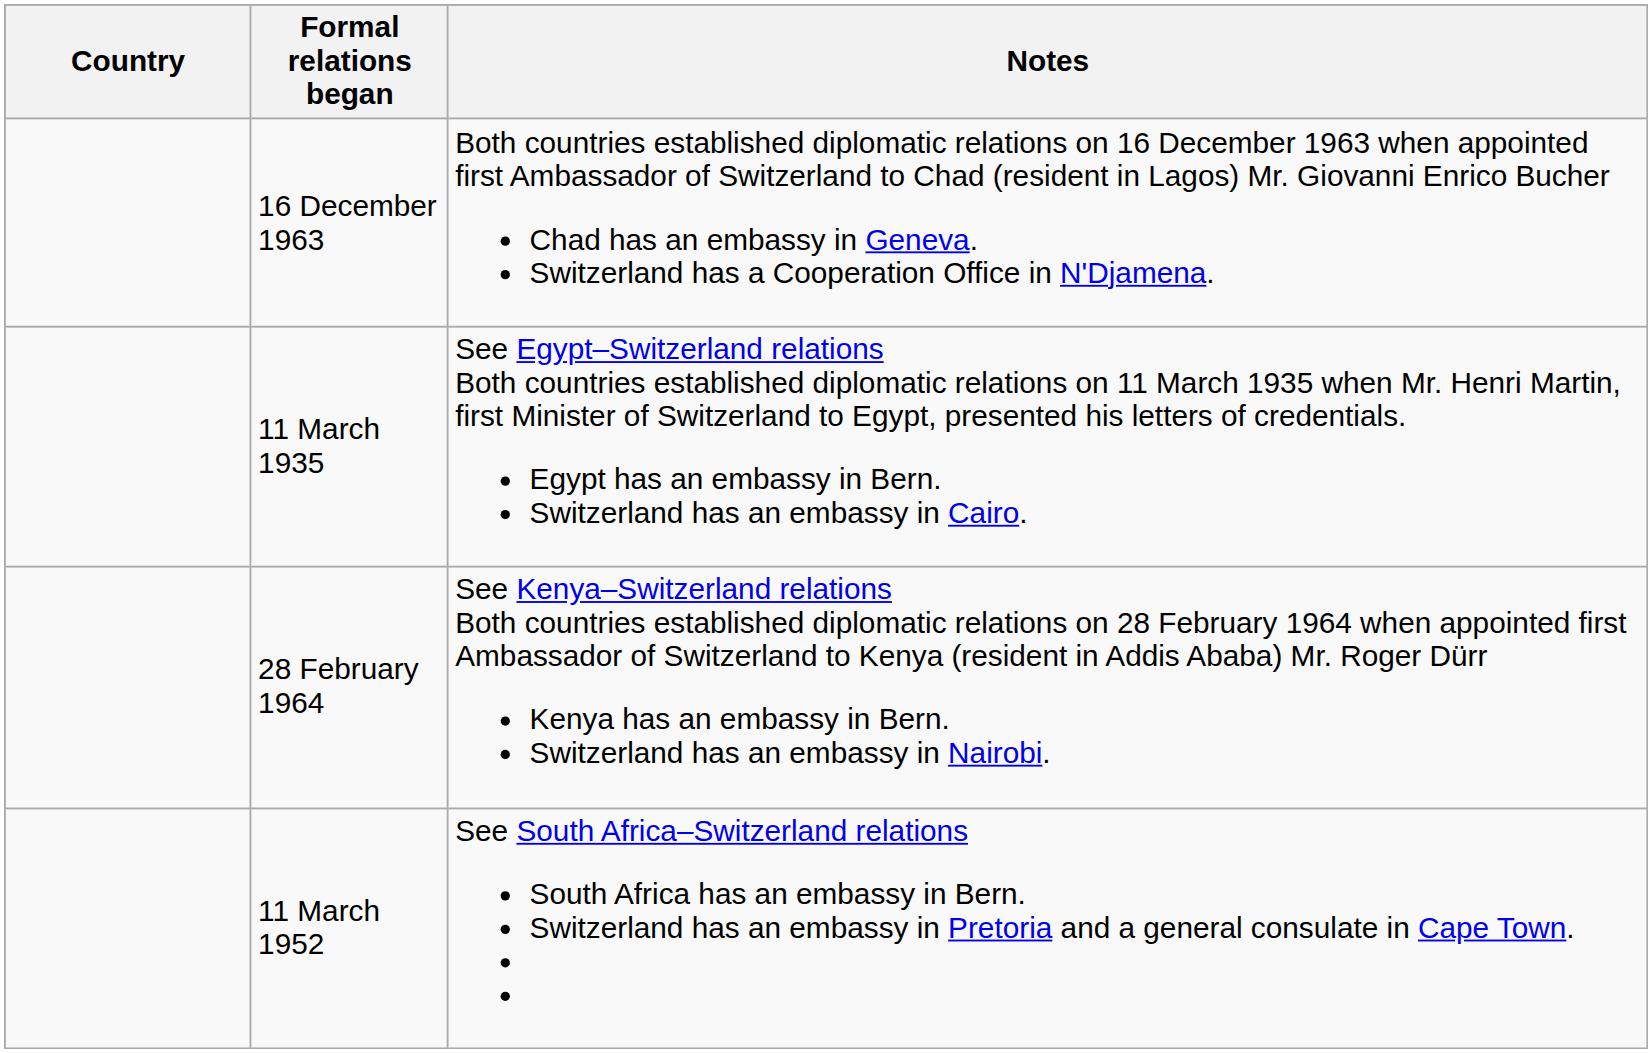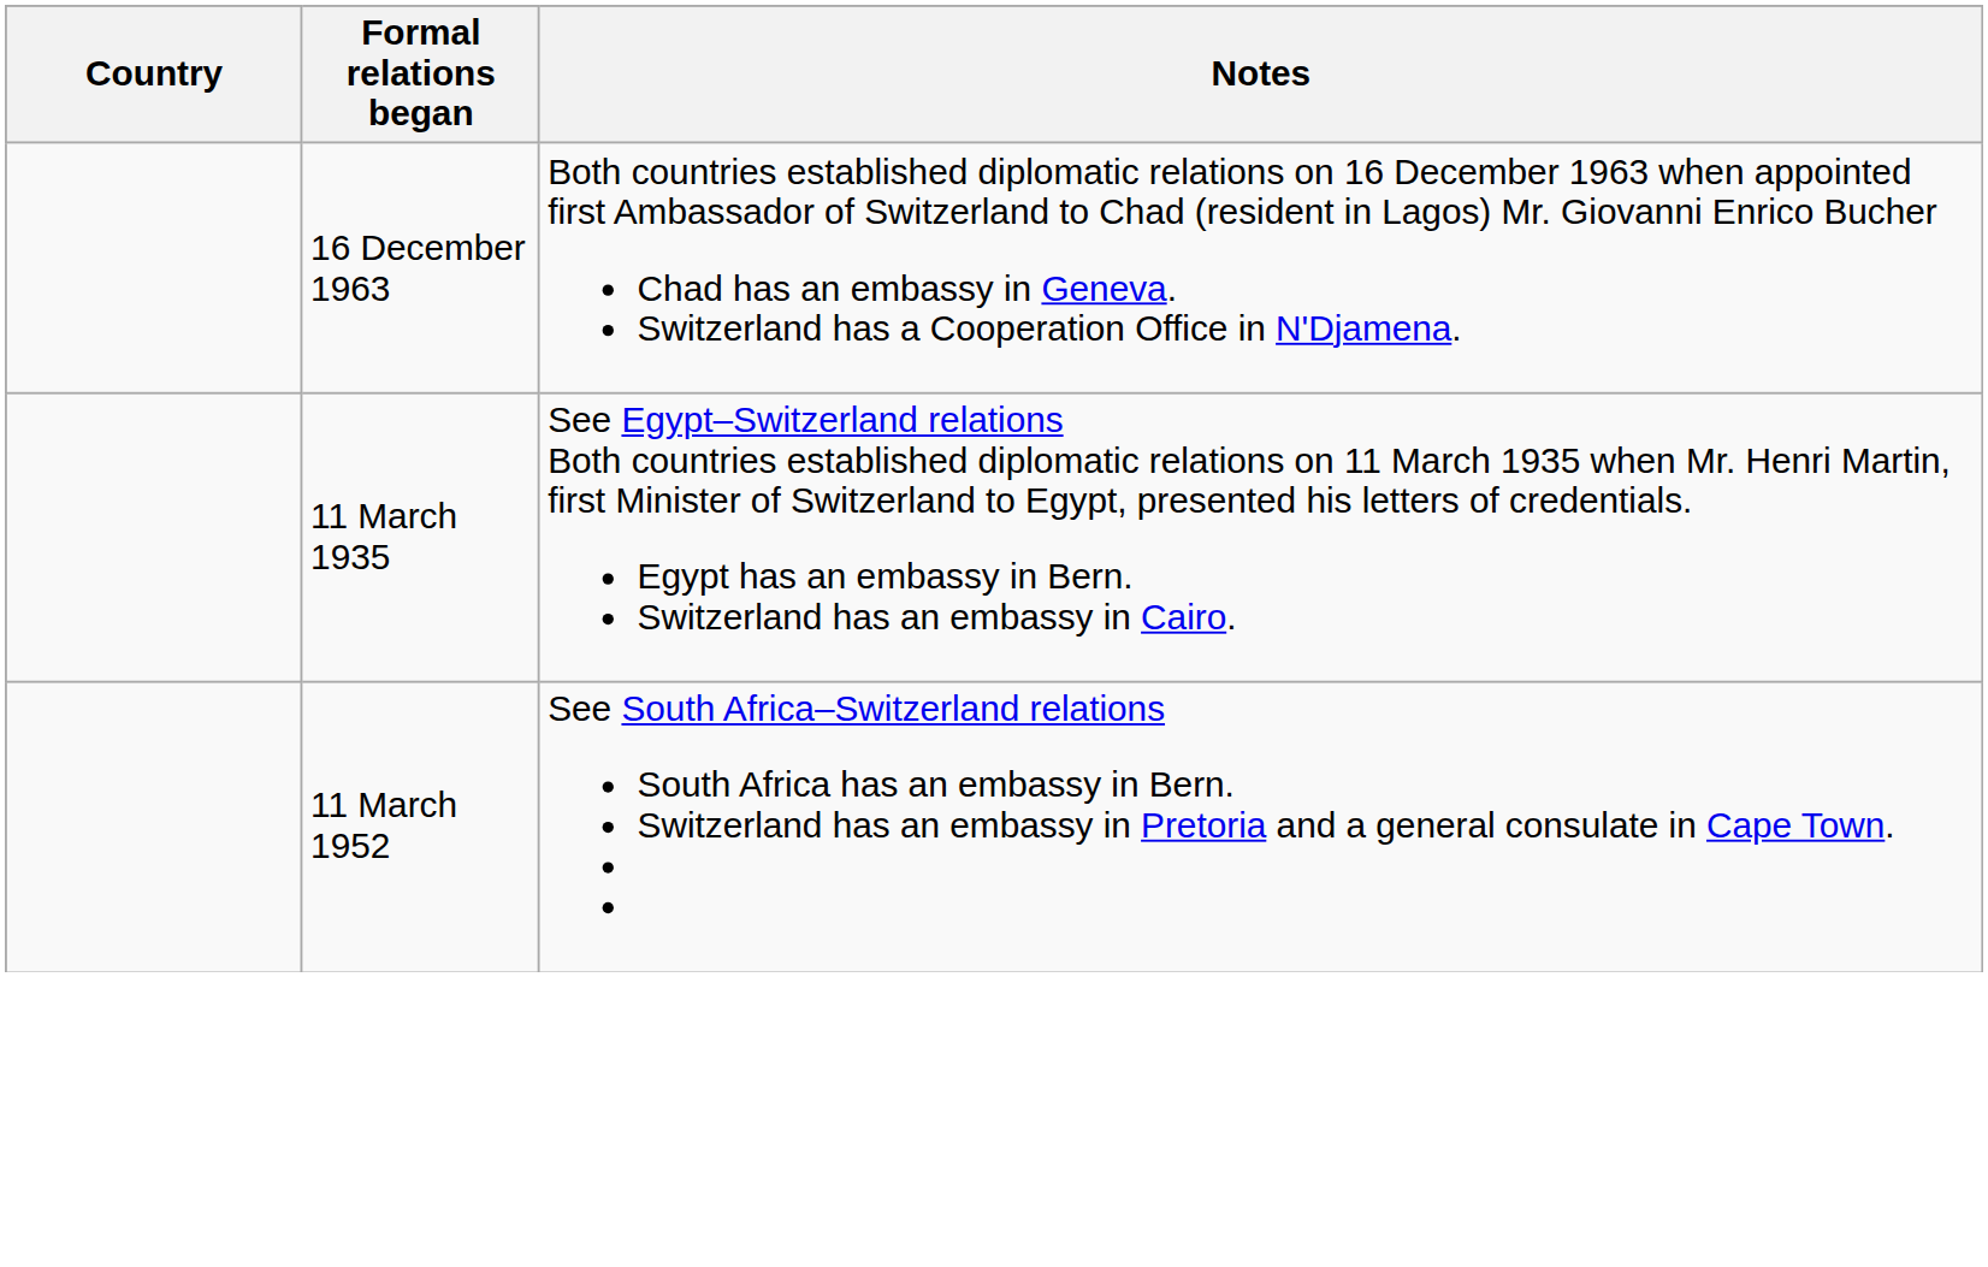 <table class="wikitable sortable" border="1" style="width:100%; margin:auto;">
 <tr>
 <th width="15%">Country</th>
 <th width="12%">Formal relations began</th>
 <th>Notes</th>
 </tr>
 <tr -valign="top">
 <td></td>
 <td>16 December 1963</td>
 <td>Both countries established diplomatic relations on 16 December 1963 when appointed first Ambassador of Switzerland to Chad (resident in Lagos) Mr. Giovanni Enrico Bucher<br><ul><li>Chad has an embassy in <a href='#'>Geneva</a>.</li><li>Switzerland has a Cooperation Office in <a href='#'>N'Djamena</a>.</li></ul></td>
 </tr>
 <tr -valign="top">
 <td></td>
 <td>11 March 1935</td>
 <td>See <a href='#'>Egypt–Switzerland relations</a><br>Both countries established diplomatic relations on 11 March 1935 when Mr. Henri Martin, first Minister of Switzerland to Egypt, presented his letters of credentials.<ul><li>Egypt has an embassy in Bern.</li><li>Switzerland has an embassy in <a href='#'>Cairo</a>.</li></ul></td>
 </tr>
 <tr -valign="top">
 <td></td>
-<td>28 February 1964</td>
-<td>See <a href='#'>Kenya–Switzerland relations</a><br>Both countries established diplomatic relations on 28 February 1964 when appointed first Ambassador of Switzerland to Kenya (resident in Addis Ababa) Mr. Roger Dürr<ul><li>Kenya has an embassy in Bern.</li><li>Switzerland has an embassy in <a href='#'>Nairobi</a>.</li></ul></td>
-</tr>
-<tr -valign="top">
-<td></td>
 <td>11 March 1952</td>
 <td>See <a href='#'>South Africa–Switzerland relations</a><br><ul><li>South Africa has an embassy in Bern.</li><li>Switzerland has an embassy in <a href='#'>Pretoria</a> and a general consulate in <a href='#'>Cape Town</a>.</li><li></li><li></li></ul></td>
 </tr>
 </table>
